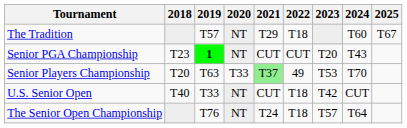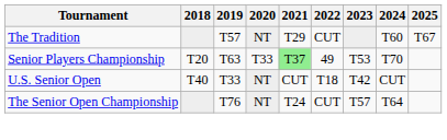 <table class="wikitable" style="font-size:95%;text-align:center;">
 <tr>
 <th>Tournament</th>
 <th>2018</th>
 <th>2019</th>
 <th>2020</th>
 <th>2021</th>
 <th>2022</th>
 <th>2023</th>
 <th>2024</th>
 <th>2025</th>
 </tr>
 <tr>
 <td align=left><a href='#'>The Tradition</a></td>
 <td style="background:#eeeeee;"></td>
 <td>T57</td>
 <td style="background:#eeeeee;">NT</td>
 <td>T29</td>
-<td>T18</td>
+<td>CUT</td>
 <td style="background:#eeeeee;"></td>
 <td>T60</td>
 <td>T67</td>
-</tr>
-<tr>
-<td align=left><a href='#'>Senior PGA Championship</a></td>
-<td>T23</td>
-<td style="background:lime;"><strong>1</strong></td>
-<td style="background:#eeeeee;">NT</td>
-<td>CUT</td>
-<td>CUT</td>
-<td>T20</td>
-<td>T43</td>
-<td></td>
 </tr>
 <tr>
 <td align=left><a href='#'>Senior Players Championship</a></td>
 <td>T20</td>
 <td>T63</td>
 <td>T33</td>
 <td style="background: lightgreen;">T37</td>
 <td>49</td>
 <td>T53</td>
 <td>T70</td>
 <td></td>
 </tr>
 <tr>
 <td align=left><a href='#'>U.S. Senior Open</a></td>
 <td>T40</td>
 <td>T33</td>
 <td style="background:#eeeeee;">NT</td>
 <td>CUT</td>
 <td>T18</td>
 <td>T42</td>
 <td>CUT</td>
 <td></td>
 </tr>
 <tr>
 <td align=left><a href='#'>The Senior Open Championship</a></td>
 <td style="background:#eeeeee;"></td>
 <td>T76</td>
 <td style="background:#eeeeee;">NT</td>
 <td>T24</td>
-<td>T18</td>
+<td>CUT</td>
 <td>T57</td>
 <td>T64</td>
 <td></td>
 </tr>
 </table>
